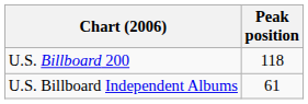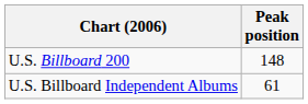 <table class="wikitable sortable">
 <tr>
 <th>Chart (2006)</th>
 <th>Peak<br>position</th>
 </tr>
 <tr>
 <td>U.S. <a href='#'><em>Billboard</em> 200</a></td>
-<td style="text-align:center;">118</td>
+<td style="text-align:center;">148</td>
 </tr>
 <tr>
 <td>U.S. Billboard <a href='#'>Independent Albums</a></td>
 <td style="text-align:center;">61</td>
 </tr>
 </table>
